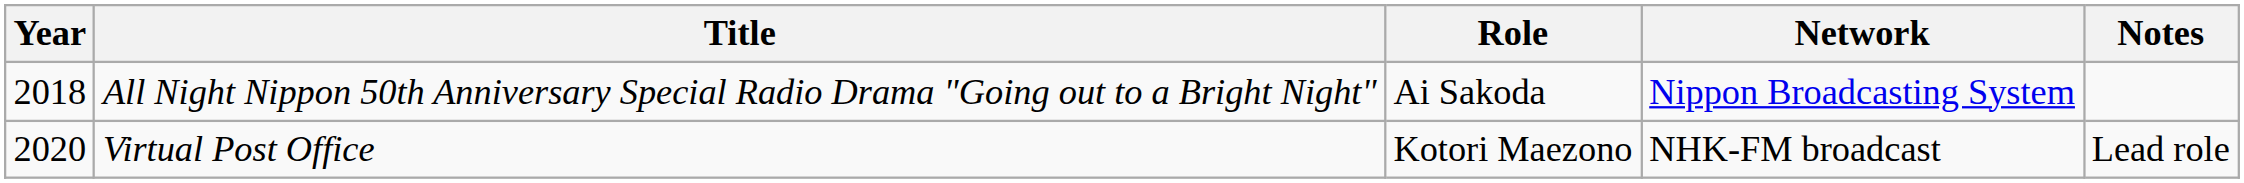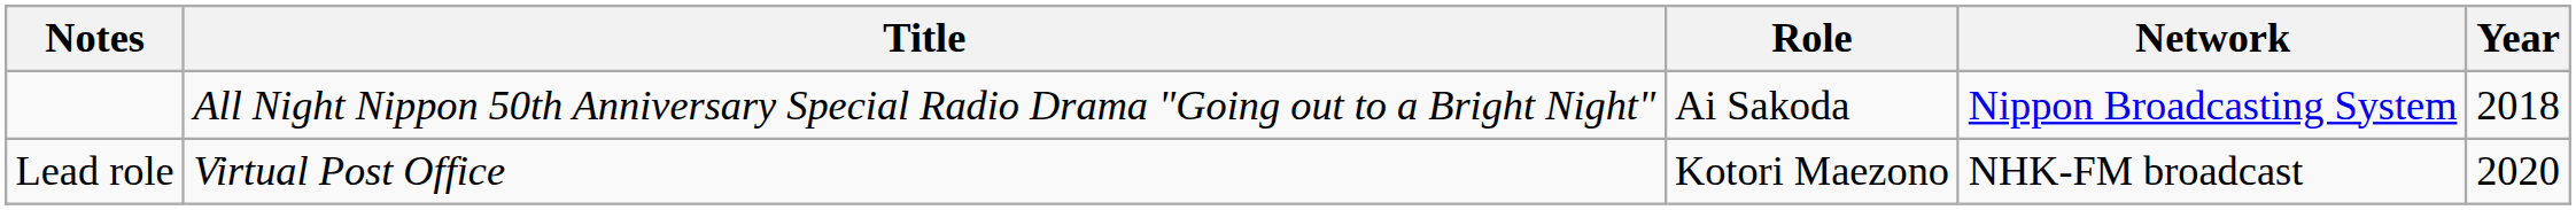 <table class="wikitable">
 <tr>
-<th>Year</th>
+<th>Notes</th>
 <th>Title</th>
 <th>Role</th>
 <th>Network</th>
-<th>Notes</th>
+<th>Year</th>
 </tr>
 <tr>
-<td>2018</td>
+<td></td>
 <td><em>All Night Nippon 50th Anniversary Special Radio Drama "Going out to a Bright Night"</em> </td>
 <td>Ai Sakoda</td>
 <td><a href='#'>Nippon Broadcasting System</a></td>
-<td></td>
+<td>2018</td>
 </tr>
 <tr>
-<td>2020</td>
+<td>Lead role</td>
 <td><em>Virtual Post Office</em> </td>
 <td>Kotori Maezono</td>
 <td>NHK-FM broadcast</td>
-<td>Lead role</td>
+<td>2020</td>
 </tr>
 </table>
